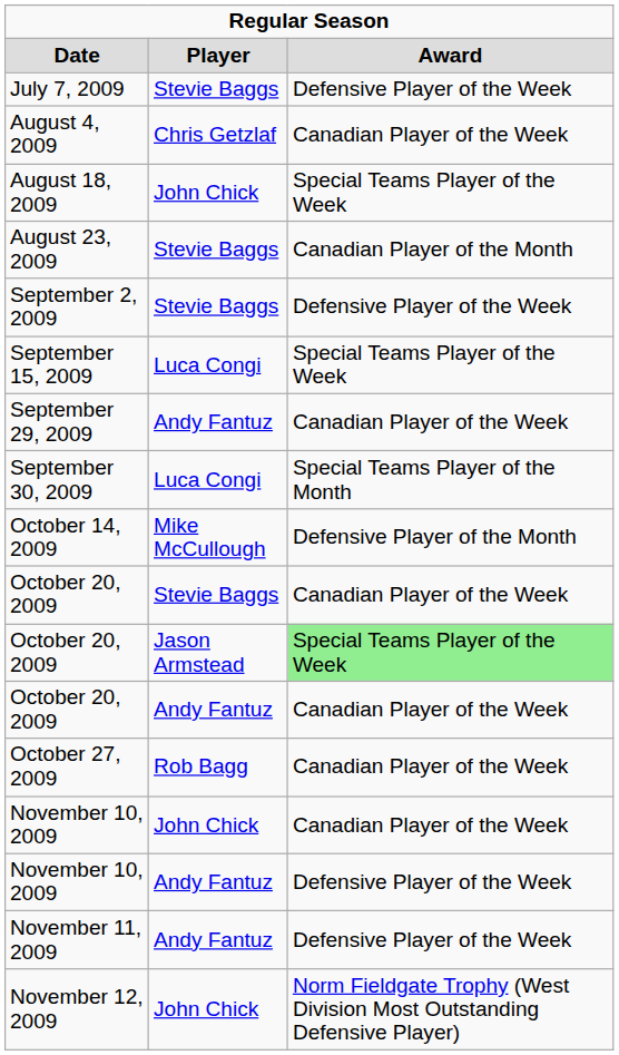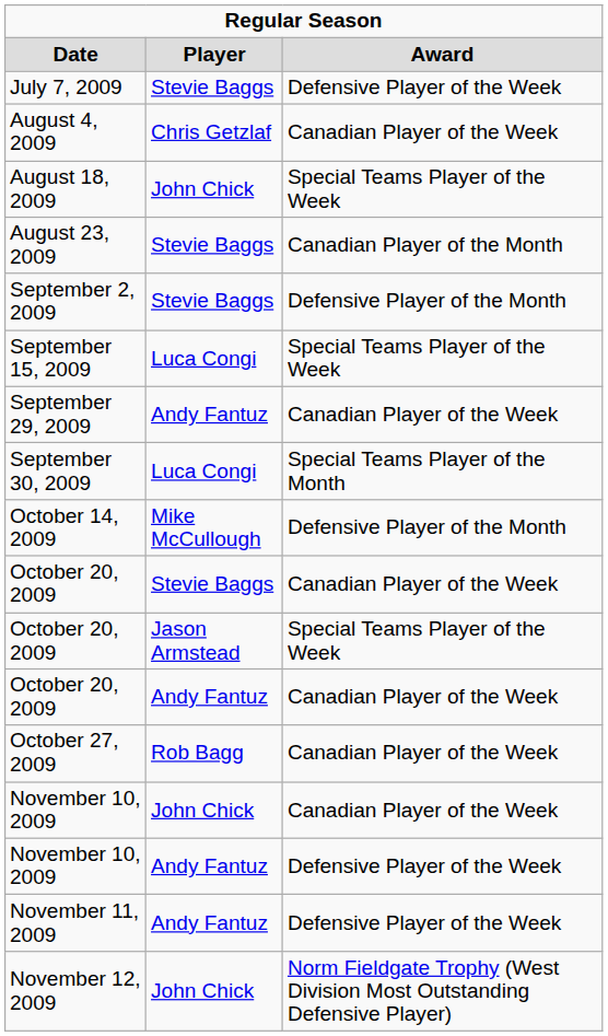 <table class="wikitable" width="52%">
 <tr>
 <td colspan="10" align="center"><strong>Regular Season</strong></td>
 </tr>
 <tr align="center"  bgcolor="#dddddd">
 <td><strong>Date</strong></td>
 <td><strong>Player</strong></td>
 <td><strong>Award</strong></td>
 </tr>
 <tr>
 <td>July 7, 2009</td>
 <td><a href='#'>Stevie Baggs</a></td>
 <td>Defensive Player of the Week</td>
 </tr>
 <tr>
 <td>August 4, 2009</td>
 <td><a href='#'>Chris Getzlaf</a></td>
 <td>Canadian Player of the Week</td>
 </tr>
 <tr>
 <td>August 18, 2009</td>
 <td><a href='#'>John Chick</a></td>
 <td>Special Teams Player of the Week</td>
 </tr>
 <tr>
 <td>August 23, 2009</td>
 <td><a href='#'>Stevie Baggs</a></td>
 <td>Canadian Player of the Month</td>
 </tr>
 <tr>
 <td>September 2, 2009</td>
 <td><a href='#'>Stevie Baggs</a></td>
-<td>Defensive Player of the Week</td>
+<td>Defensive Player of the Month</td>
 </tr>
 <tr>
 <td>September 15, 2009</td>
 <td><a href='#'>Luca Congi</a></td>
 <td>Special Teams Player of the Week</td>
 </tr>
 <tr>
 <td>September 29, 2009</td>
 <td><a href='#'>Andy Fantuz</a></td>
 <td>Canadian Player of the Week</td>
 </tr>
 <tr>
 <td>September 30, 2009</td>
 <td><a href='#'>Luca Congi</a></td>
 <td>Special Teams Player of the Month</td>
 </tr>
 <tr>
 <td>October 14, 2009</td>
 <td><a href='#'>Mike McCullough</a></td>
 <td>Defensive Player of the Month</td>
 </tr>
 <tr>
 <td>October 20, 2009</td>
 <td><a href='#'>Stevie Baggs</a></td>
 <td>Canadian Player of the Week</td>
 </tr>
 <tr>
 <td>October 20, 2009</td>
 <td><a href='#'>Jason Armstead</a></td>
-<td style="background: lightgreen;">Special Teams Player of the Week</td>
+<td>Special Teams Player of the Week</td>
 </tr>
 <tr>
 <td>October 20, 2009</td>
 <td><a href='#'>Andy Fantuz</a></td>
 <td>Canadian Player of the Week</td>
 </tr>
 <tr>
 <td>October 27, 2009</td>
 <td><a href='#'>Rob Bagg</a></td>
 <td>Canadian Player of the Week</td>
 </tr>
 <tr>
 <td>November 10, 2009</td>
 <td><a href='#'>John Chick</a></td>
 <td>Canadian Player of the Week</td>
 </tr>
 <tr>
 <td>November 10, 2009</td>
 <td><a href='#'>Andy Fantuz</a></td>
 <td>Defensive Player of the Week</td>
 </tr>
 <tr>
 <td>November 11, 2009</td>
 <td><a href='#'>Andy Fantuz</a></td>
 <td>Defensive Player of the Week</td>
 </tr>
 <tr>
 <td>November 12, 2009</td>
 <td><a href='#'>John Chick</a></td>
 <td><a href='#'>Norm Fieldgate Trophy</a> (West Division Most Outstanding Defensive Player)</td>
 </tr>
 </table>
